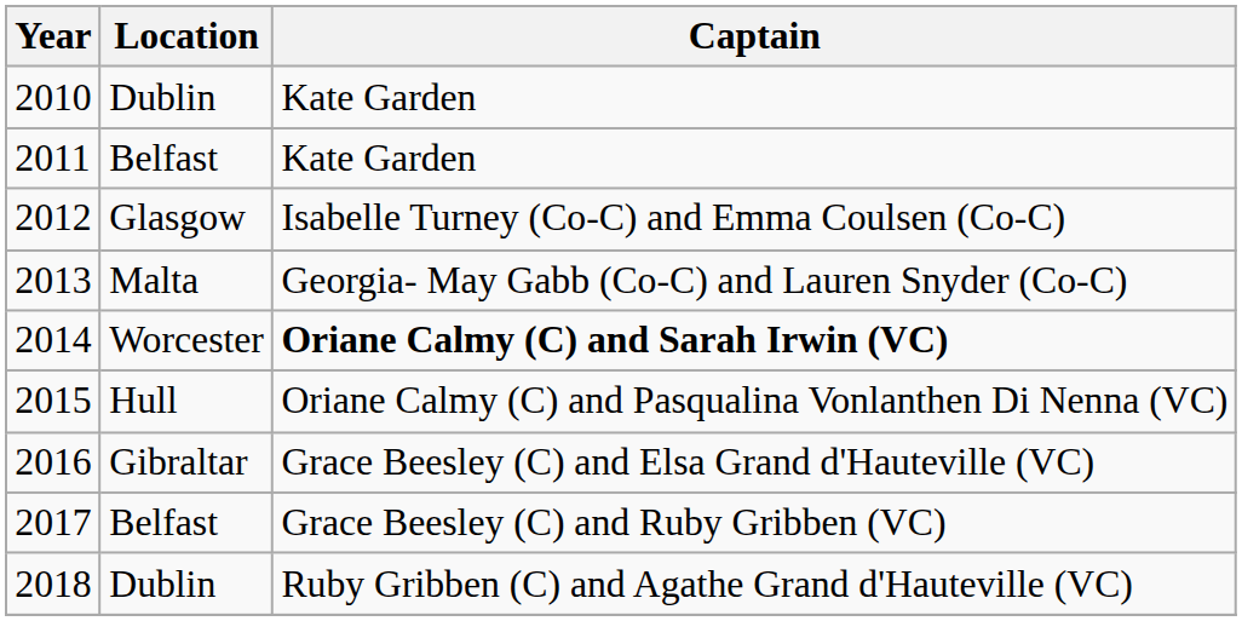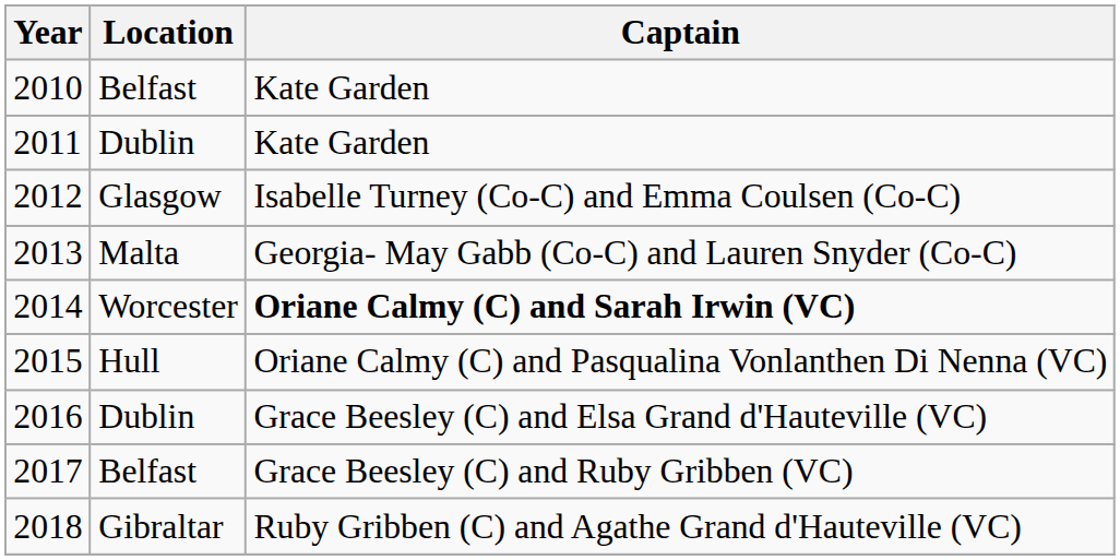 <table class="wikitable">
 <tr>
 <th>Year</th>
 <th>Location</th>
 <th>Captain</th>
 </tr>
 <tr>
 <td>2010</td>
-<td>Dublin</td>
+<td>Belfast</td>
 <td>Kate Garden</td>
 </tr>
 <tr>
 <td>2011</td>
-<td>Belfast</td>
+<td>Dublin</td>
 <td>Kate Garden</td>
 </tr>
 <tr>
 <td>2012</td>
 <td>Glasgow</td>
 <td>Isabelle Turney (Co-C) and Emma Coulsen (Co-C)</td>
 </tr>
 <tr>
 <td>2013</td>
 <td>Malta</td>
 <td>Georgia- May Gabb (Co-C) and Lauren Snyder (Co-C)</td>
 </tr>
 <tr>
 <td>2014</td>
 <td>Worcester</td>
 <td><strong>Oriane Calmy (C) and Sarah Irwin (VC)</strong></td>
 </tr>
 <tr>
 <td>2015</td>
 <td>Hull</td>
 <td>Oriane Calmy (C) and Pasqualina Vonlanthen Di Nenna (VC)</td>
 </tr>
 <tr>
 <td>2016</td>
-<td>Gibraltar</td>
+<td>Dublin</td>
 <td>Grace Beesley (C) and Elsa Grand d'Hauteville (VC)</td>
 </tr>
 <tr>
 <td>2017</td>
 <td>Belfast</td>
 <td>Grace Beesley (C) and Ruby Gribben (VC)</td>
 </tr>
 <tr>
 <td>2018</td>
-<td>Dublin</td>
+<td>Gibraltar</td>
 <td>Ruby Gribben (C) and Agathe Grand d'Hauteville (VC)</td>
 </tr>
 <tr>
 </tr>
 </table>
